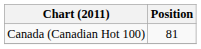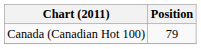 <table class="wikitable sortable">
 <tr>
 <th scope="col">Chart (2011)</th>
 <th scope="col">Position</th>
 </tr>
 <tr>
 <td>Canada (Canadian Hot 100)</td>
-<td style="text-align:center;">81</td>
+<td style="text-align:center;">79</td>
 </tr>
 <tr>
 </tr>
 </table>
